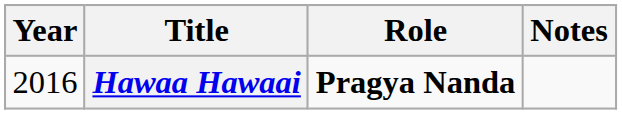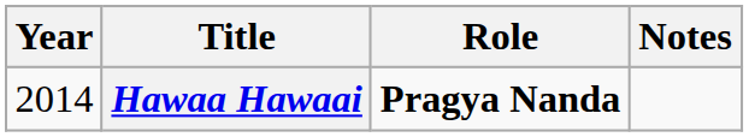 <table class="wikitable sortable plainrowheaders">
 <tr style="background:#ccc; text-align:center;">
 <th scope="col">Year</th>
 <th scope="col">Title</th>
 <th scope="col">Role</th>
 <th scope="col">Notes</th>
 </tr>
 <tr>
-<td>2016</td>
+<td>2014</td>
 <th scope="row"><em><a href='#'>Hawaa Hawaai</a></em></th>
 <td><strong>Pragya Nanda</strong></td>
 <td></td>
 </tr>
 </table>
